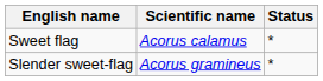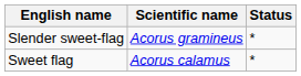 <table class="wikitable" |>
 <tr>
 <th>English name</th>
 <th>Scientific name</th>
 <th>Status</th>
 </tr>
 <tr>
+<td>Slender sweet-flag</td>
+<td><em><a href='#'>Acorus gramineus</a></em></td>
+<td>*</td>
+</tr>
+<tr>
 <td>Sweet flag</td>
 <td><em><a href='#'>Acorus calamus</a></em></td>
 <td>*</td>
 </tr>
-<tr>
-<td>Slender sweet-flag</td>
-<td><em><a href='#'>Acorus gramineus</a></em></td>
-<td>*</td>
-</tr>
 </table>
